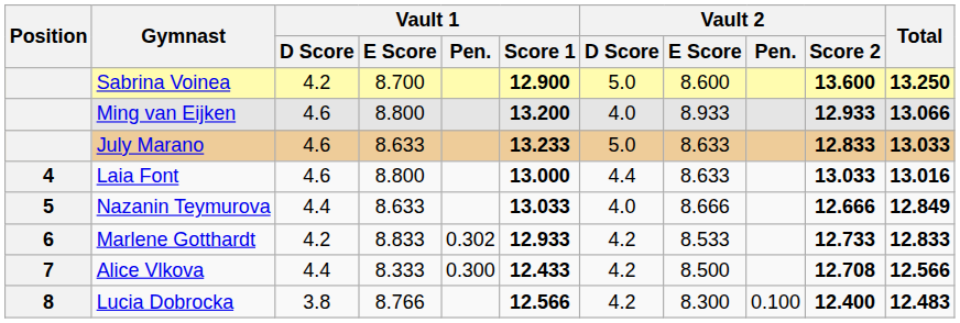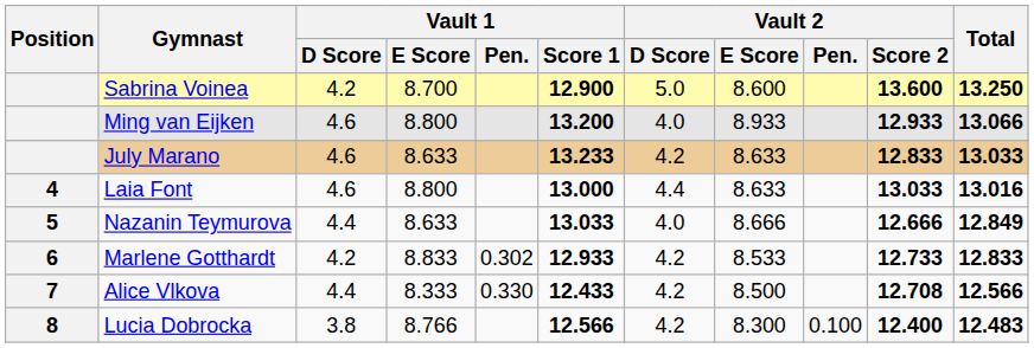 <table style="text-align:center;" class="wikitable sortable">
 <tr>
 <th rowspan="2">Position</th>
 <th rowspan="2">Gymnast</th>
 <th colspan="4">Vault 1</th>
 <th colspan="4">Vault 2</th>
 <th rowspan="2">Total</th>
 </tr>
 <tr>
 <th>D Score</th>
 <th>E Score</th>
 <th>Pen.</th>
 <th>Score 1</th>
 <th>D Score</th>
 <th>E Score</th>
 <th>Pen.</th>
 <th>Score 2</th>
 </tr>
 <tr style="background:#fffcaf;">
 <th scope="row" style="text-align:center"></th>
 <td style="text-align:left;"> <a href='#'>Sabrina Voinea</a></td>
 <td>4.2</td>
 <td>8.700</td>
 <td></td>
 <td><strong>12.900</strong></td>
 <td>5.0</td>
 <td>8.600</td>
 <td></td>
 <td><strong>13.600</strong></td>
 <td><strong>13.250</strong></td>
 </tr>
 <tr style="background:#e5e5e5;">
 <th scope="row" style="text-align:center"></th>
 <td style="text-align:left;"> <a href='#'>Ming van Eijken</a></td>
 <td>4.6</td>
 <td>8.800</td>
 <td></td>
 <td><strong>13.200</strong></td>
 <td>4.0</td>
 <td>8.933</td>
 <td></td>
 <td><strong>12.933</strong></td>
 <td><strong>13.066</strong></td>
 </tr>
 <tr style="background:#ec9;">
 <th scope="row" style="text-align:center"></th>
 <td style="text-align:left;"> <a href='#'>July Marano</a></td>
 <td>4.6</td>
 <td>8.633</td>
 <td></td>
 <td><strong>13.233</strong></td>
-<td>5.0</td>
+<td>4.2</td>
 <td>8.633</td>
 <td></td>
 <td><strong>12.833</strong></td>
 <td><strong>13.033</strong></td>
 </tr>
 <tr>
 <th>4</th>
 <td style="text-align:left;"> <a href='#'>Laia Font</a></td>
 <td>4.6</td>
 <td>8.800</td>
 <td></td>
 <td><strong>13.000</strong></td>
 <td>4.4</td>
 <td>8.633</td>
 <td></td>
 <td><strong>13.033</strong></td>
 <td><strong>13.016</strong></td>
 </tr>
 <tr>
 <th>5</th>
 <td style="text-align:left;"> <a href='#'>Nazanin Teymurova</a></td>
 <td>4.4</td>
 <td>8.633</td>
 <td></td>
 <td><strong>13.033</strong></td>
 <td>4.0</td>
 <td>8.666</td>
 <td></td>
 <td><strong>12.666</strong></td>
 <td><strong>12.849</strong></td>
 </tr>
 <tr>
 <th>6</th>
 <td style="text-align:left;"> <a href='#'>Marlene Gotthardt</a></td>
 <td>4.2</td>
 <td>8.833</td>
 <td>0.302</td>
 <td><strong>12.933</strong></td>
 <td>4.2</td>
 <td>8.533</td>
 <td></td>
 <td><strong>12.733</strong></td>
 <td><strong>12.833</strong></td>
 </tr>
 <tr>
 <th>7</th>
 <td style="text-align:left;"> <a href='#'>Alice Vlkova</a></td>
 <td>4.4</td>
 <td>8.333</td>
-<td>0.300</td>
+<td>0.330</td>
 <td><strong>12.433</strong></td>
 <td>4.2</td>
 <td>8.500</td>
 <td></td>
 <td><strong>12.708</strong></td>
 <td><strong>12.566</strong></td>
 </tr>
 <tr>
 <th>8</th>
 <td style="text-align:left;"> <a href='#'>Lucia Dobrocka</a></td>
 <td>3.8</td>
 <td>8.766</td>
 <td></td>
 <td><strong>12.566</strong></td>
 <td>4.2</td>
 <td>8.300</td>
 <td>0.100</td>
 <td><strong>12.400</strong></td>
 <td><strong>12.483</strong></td>
 </tr>
 </table>
